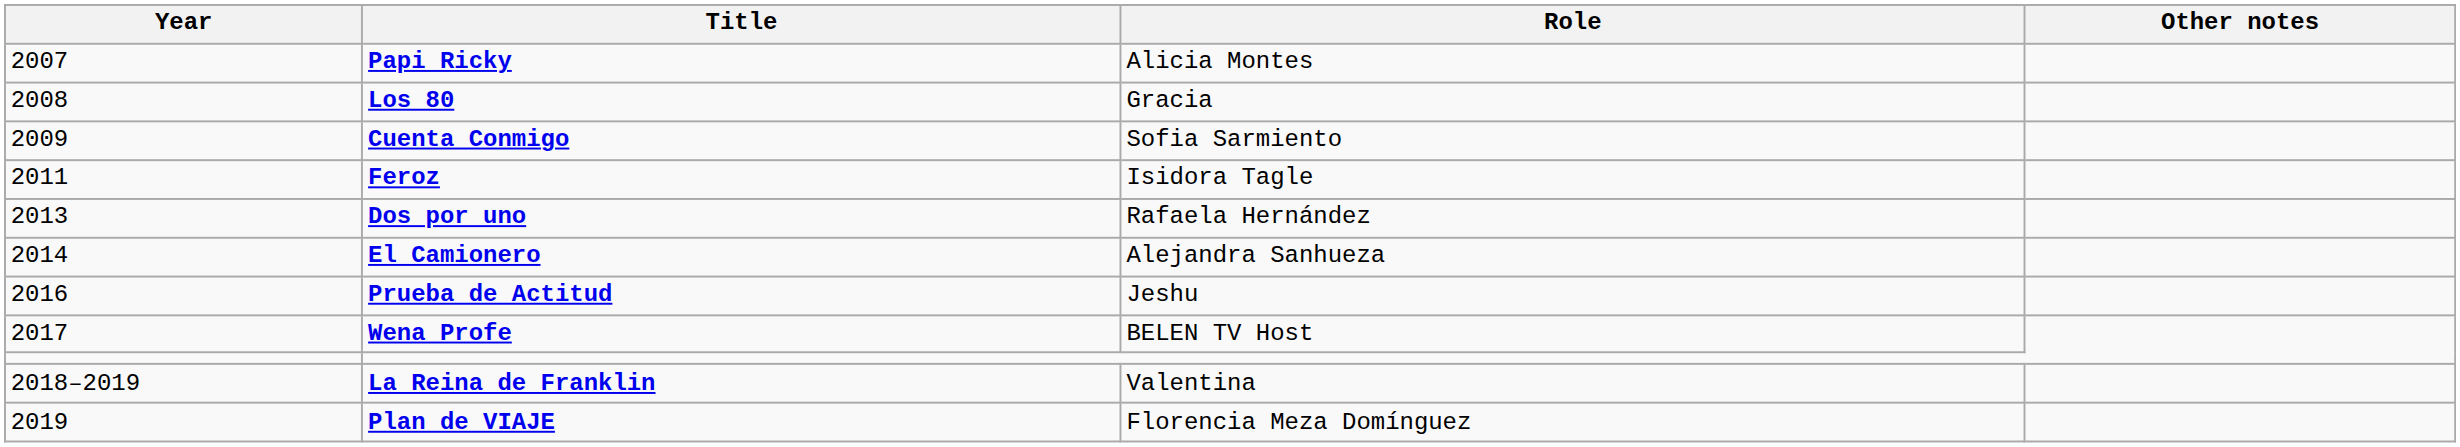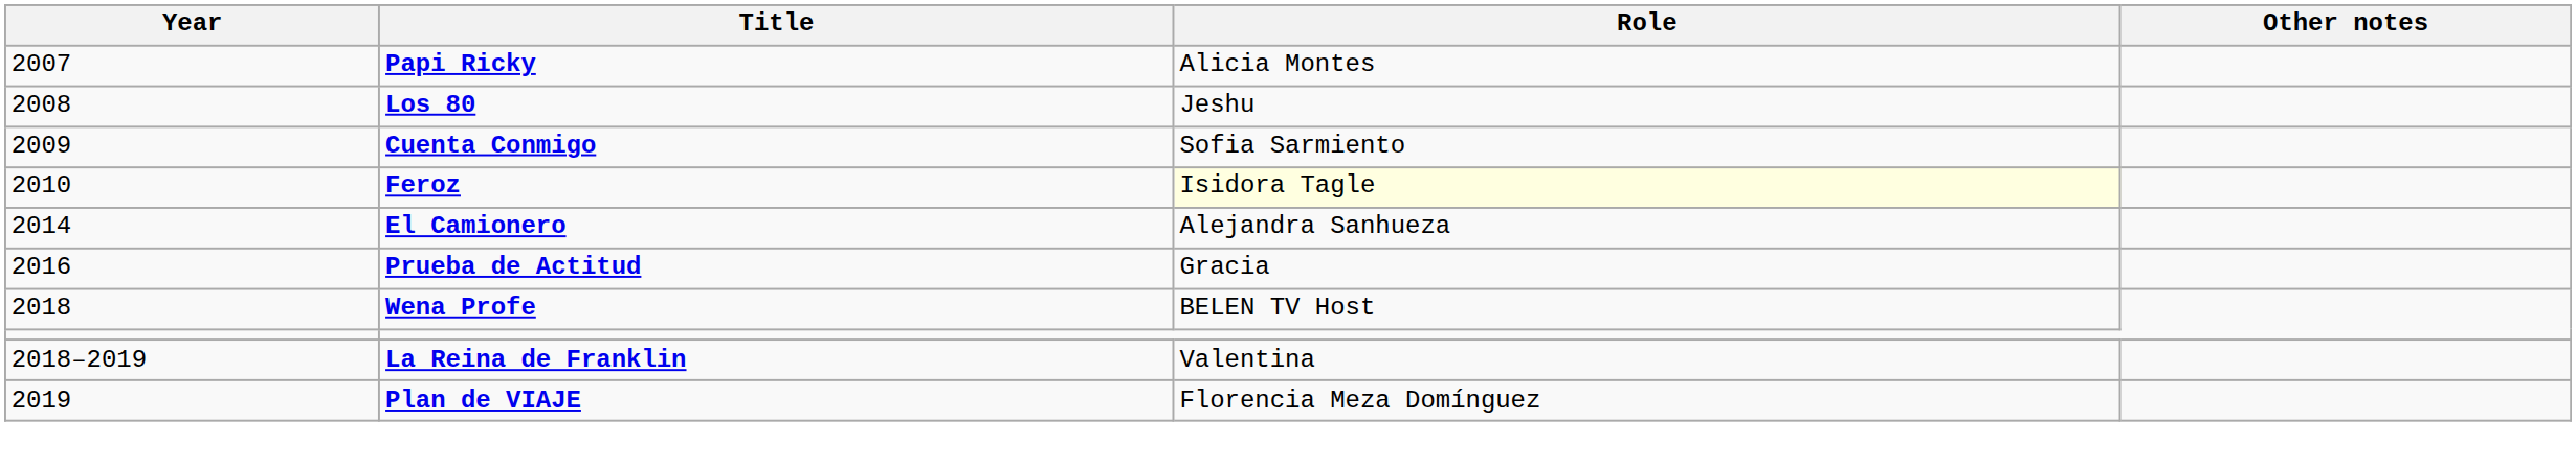 <table class="wikitable sortable" style="width:100%; font-size:95%;">
 <tr>
 <th>Year</th>
 <th>Title</th>
 <th>Role</th>
 <th>Other notes</th>
 </tr>
 <tr>
 <td>2007</td>
 <td><strong><a href='#'>Papi Ricky</a></strong></td>
 <td>Alicia Montes</td>
 <td></td>
 </tr>
 <tr>
 <td>2008</td>
 <td><strong><a href='#'>Los 80</a></strong></td>
-<td>Gracia</td>
+<td>Jeshu</td>
 <td></td>
 </tr>
 <tr>
 <td>2009</td>
 <td><strong><a href='#'>Cuenta Conmigo</a></strong></td>
 <td>Sofia Sarmiento</td>
 <td></td>
 </tr>
 <tr>
-<td>2011</td>
+<td>2010</td>
 <td><strong><a href='#'>Feroz</a></strong></td>
-<td>Isidora Tagle</td>
-<td></td>
-</tr>
-<tr>
-<td>2013</td>
-<td><strong><a href='#'>Dos por uno</a></strong></td>
-<td>Rafaela Hernández</td>
+<td style="background: lightyellow;">Isidora Tagle</td>
 <td></td>
 </tr>
 <tr>
 <td>2014</td>
 <td><strong><a href='#'>El Camionero</a></strong></td>
 <td>Alejandra Sanhueza</td>
 <td></td>
 </tr>
 <tr>
 <td>2016</td>
 <td><strong><a href='#'>Prueba de Actitud</a></strong></td>
-<td>Jeshu</td>
+<td>Gracia</td>
 <td></td>
 </tr>
 <tr>
-<td>2017</td>
+<td>2018</td>
 <td><strong><a href='#'>Wena Profe</a></strong></td>
 <td>BELEN TV Host</td>
 </tr>
 <tr>
 <td></td>
 </tr>
 <tr>
 <td>2018–2019</td>
 <td><strong><a href='#'>La Reina de Franklin</a></strong></td>
 <td>Valentina</td>
 <td></td>
 </tr>
 <tr>
 <td>2019</td>
 <td><strong><a href='#'>Plan de VIAJE</a></strong></td>
 <td>Florencia Meza Domínguez</td>
 <td></td>
 </tr>
 </table>
